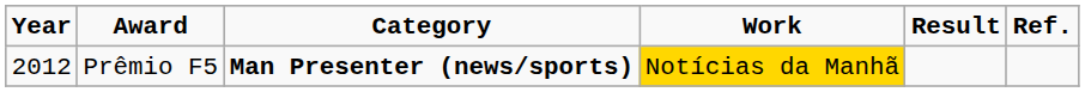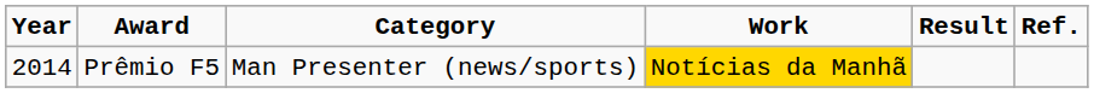 <table class="wikitable">
 <tr>
 <td align="center"><strong>Year</strong></td>
 <td align="center"><strong>Award</strong></td>
 <td align="center"><strong>Category</strong></td>
 <td align="center"><strong>Work</strong></td>
 <td align="center"><strong>Result</strong></td>
 <td align="center"><strong>Ref.</strong></td>
 </tr>
 <tr>
-<td align="center">2012</td>
+<td align="center">2014</td>
 <td align="center">Prêmio F5</td>
-<td align="center"><strong>Man Presenter (news/sports)</strong></td>
+<td align="center">Man Presenter (news/sports)</td>
 <td align="center" style="background: gold;">Notícias da Manhã</td>
 <td></td>
 <td></td>
 </tr>
 </table>
